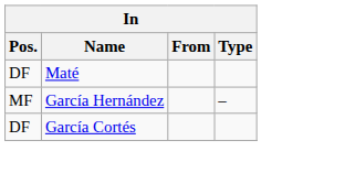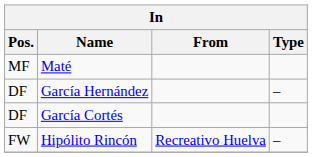 <table class="wikitable" style="font-size:90%;float:left; margin-right:1em;">
 <tr>
 <th colspan="4">In</th>
 </tr>
 <tr>
 <th>Pos.</th>
 <th>Name</th>
 <th>From</th>
 <th>Type</th>
 </tr>
 <tr>
-<td>DF</td>
+<td>MF</td>
 <td><a href='#'>Maté</a></td>
 <td></td>
 <td></td>
 </tr>
 <tr>
-<td>MF</td>
+<td>DF</td>
 <td><a href='#'>García Hernández</a></td>
 <td></td>
 <td>–</td>
 </tr>
 <tr>
 <td>DF</td>
 <td><a href='#'>García Cortés</a></td>
 <td></td>
 <td></td>
 </tr>
 <tr>
+<td>FW</td>
+<td><a href='#'>Hipólito Rincón</a></td>
+<td><a href='#'>Recreativo Huelva</a></td>
+<td>–</td>
+</tr>
+<tr>
 </tr>
 </table>
